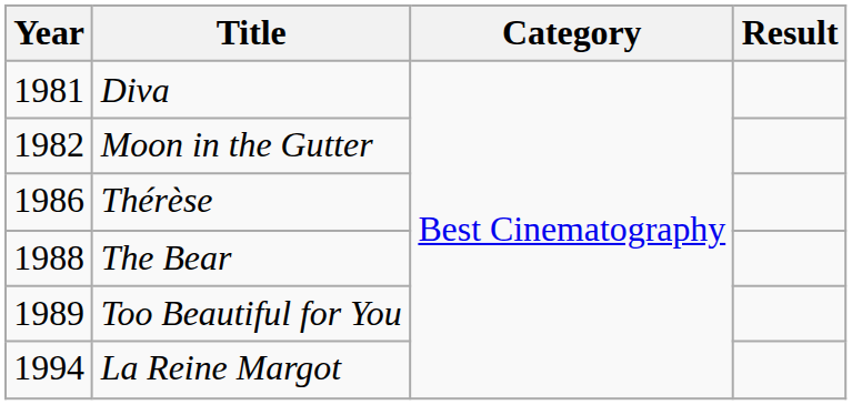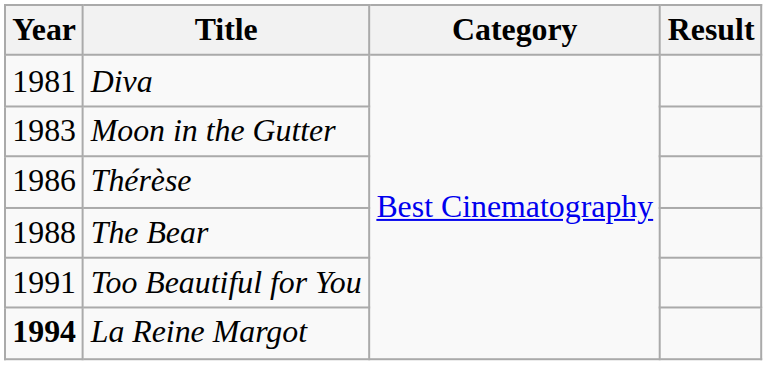 <table class="wikitable">
 <tr>
 <th>Year</th>
 <th>Title</th>
 <th>Category</th>
 <th>Result</th>
 </tr>
 <tr>
 <td>1981</td>
 <td><em>Diva</em></td>
 <td rowspan=6><a href='#'>Best Cinematography</a></td>
 <td></td>
 </tr>
 <tr>
-<td>1982</td>
+<td>1983</td>
 <td><em>Moon in the Gutter</em></td>
 <td></td>
 </tr>
 <tr>
 <td>1986</td>
 <td><em>Thérèse</em></td>
 <td></td>
 </tr>
 <tr>
 <td>1988</td>
 <td><em>The Bear</em></td>
 <td></td>
 </tr>
 <tr>
-<td>1989</td>
+<td>1991</td>
 <td><em>Too Beautiful for You</em></td>
 <td></td>
 </tr>
 <tr>
-<td>1994</td>
+<td><strong>1994</strong></td>
 <td><em>La Reine Margot</em></td>
 <td></td>
 </tr>
 </table>
